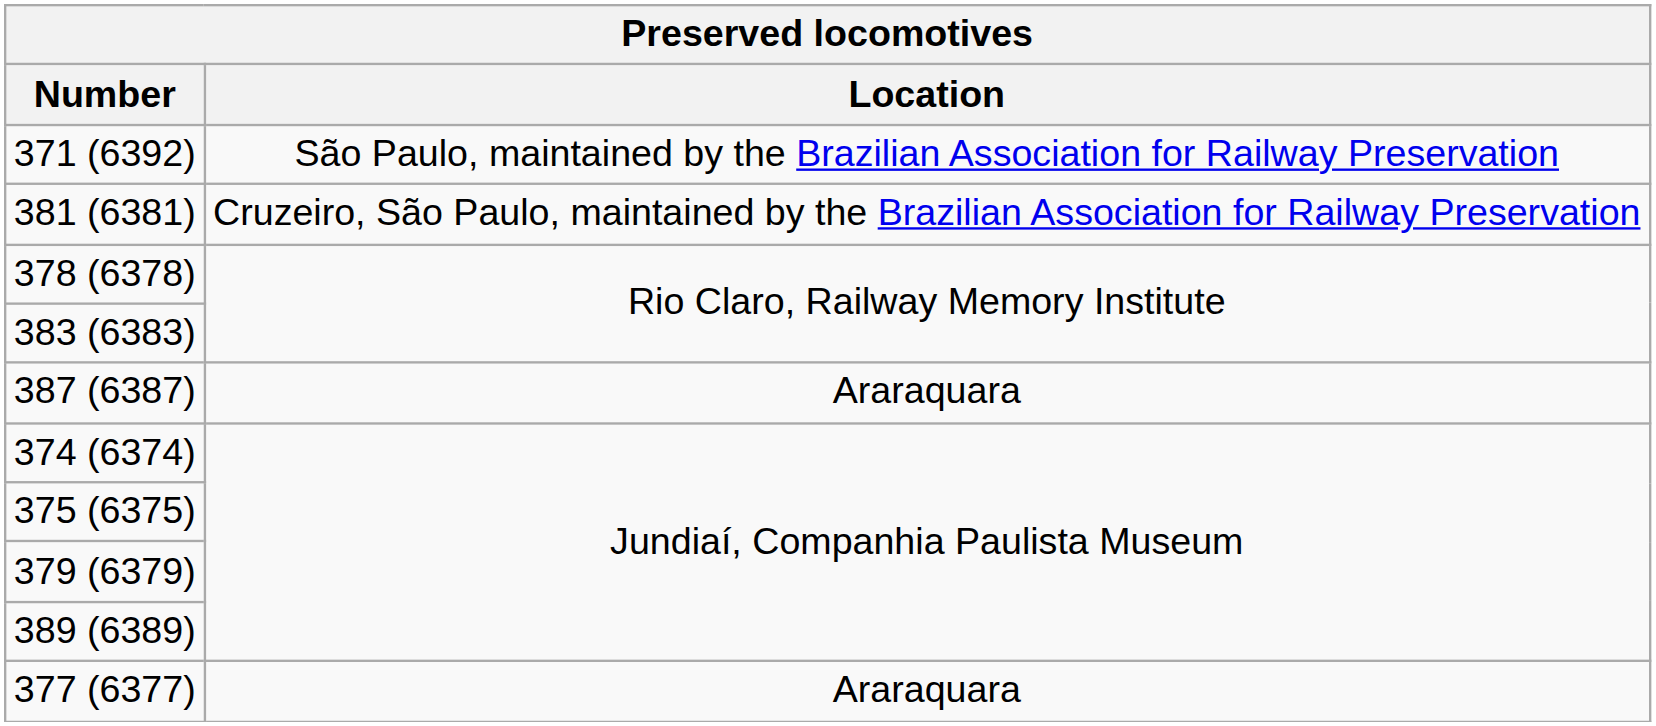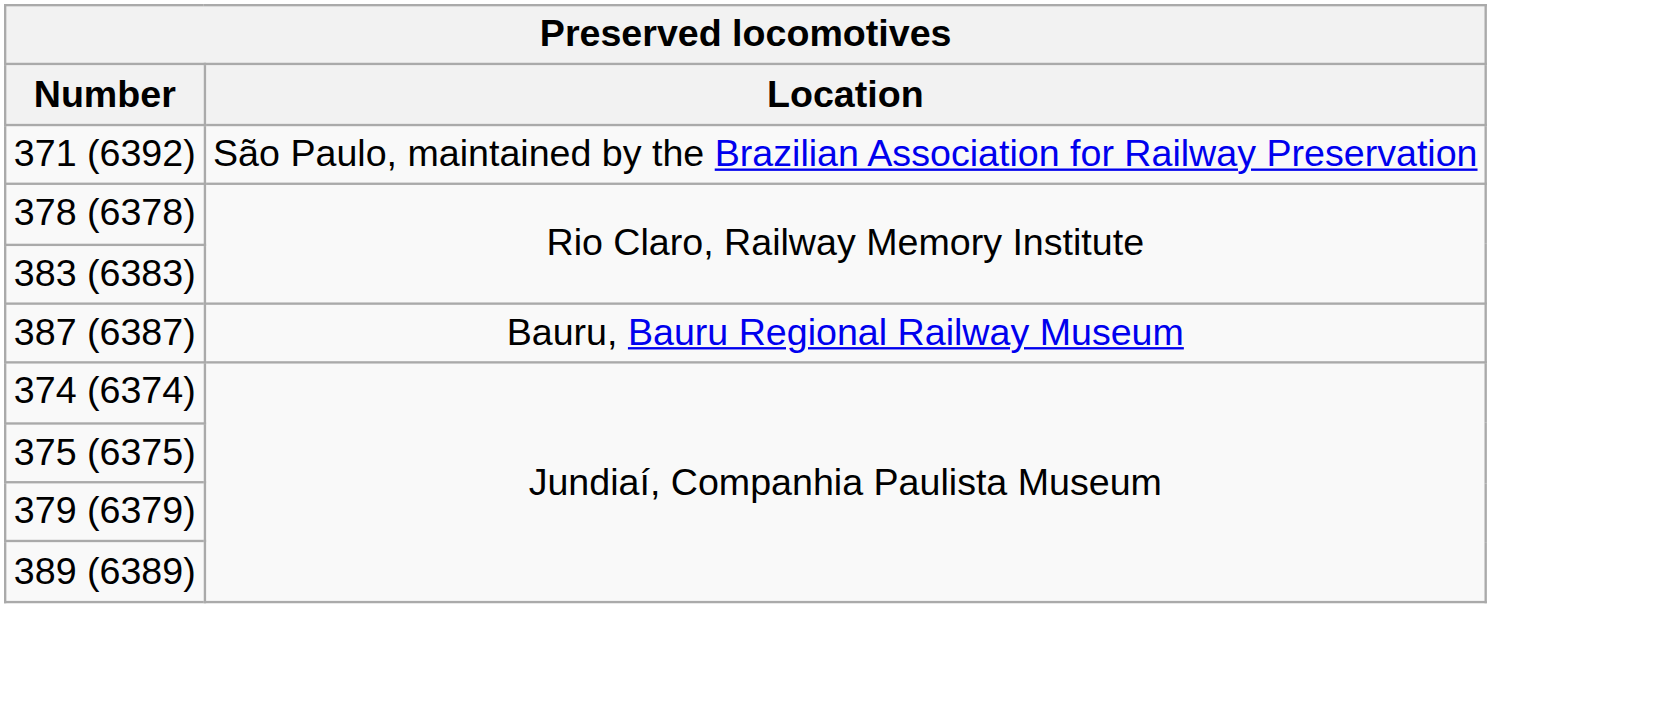 <table class="wikitable">
 <tr>
 <th colspan="2">Preserved locomotives</th>
 </tr>
 <tr>
 <th align="center">Number</th>
 <th align="center">Location</th>
 </tr>
 <tr>
 <td align="center">371 (6392)</td>
 <td align="center">São Paulo, maintained by the <a href='#'>Brazilian Association for Railway Preservation</a></td>
 </tr>
 <tr>
-<td align="center">381 (6381)</td>
-<td align="center">Cruzeiro, São Paulo, maintained by the <a href='#'>Brazilian Association for Railway Preservation</a></td>
-</tr>
-<tr>
 <td align="center">378 (6378)</td>
 <td rowspan="2" align="center">Rio Claro, Railway Memory Institute </td>
 </tr>
 <tr>
 <td align="center">383 (6383)</td>
 </tr>
 <tr>
 <td align="center">387 (6387)</td>
-<td align="center">Araraquara</td>
+<td align="center">Bauru, <a href='#'>Bauru Regional Railway Museum</a></td>
 </tr>
 <tr>
 <td align="center">374 (6374)</td>
 <td rowspan="4" align="center">Jundiaí, Companhia Paulista Museum</td>
 </tr>
 <tr>
 <td align="center">375 (6375)</td>
 </tr>
 <tr>
 <td align="center">379 (6379)</td>
 </tr>
 <tr>
 <td align="center">389 (6389)</td>
 </tr>
-<tr>
-<td align="center">377 (6377)</td>
-<td align="center">Araraquara</td>
-</tr>
 </table>
